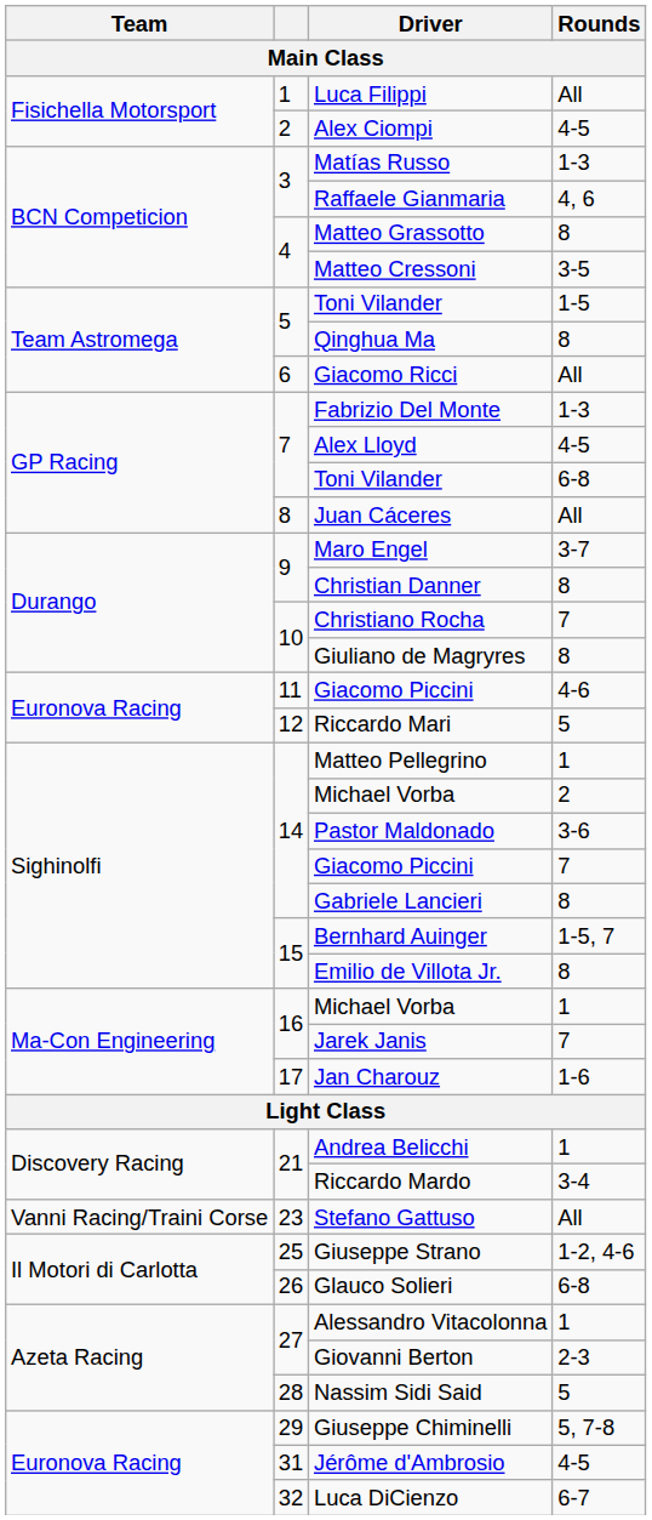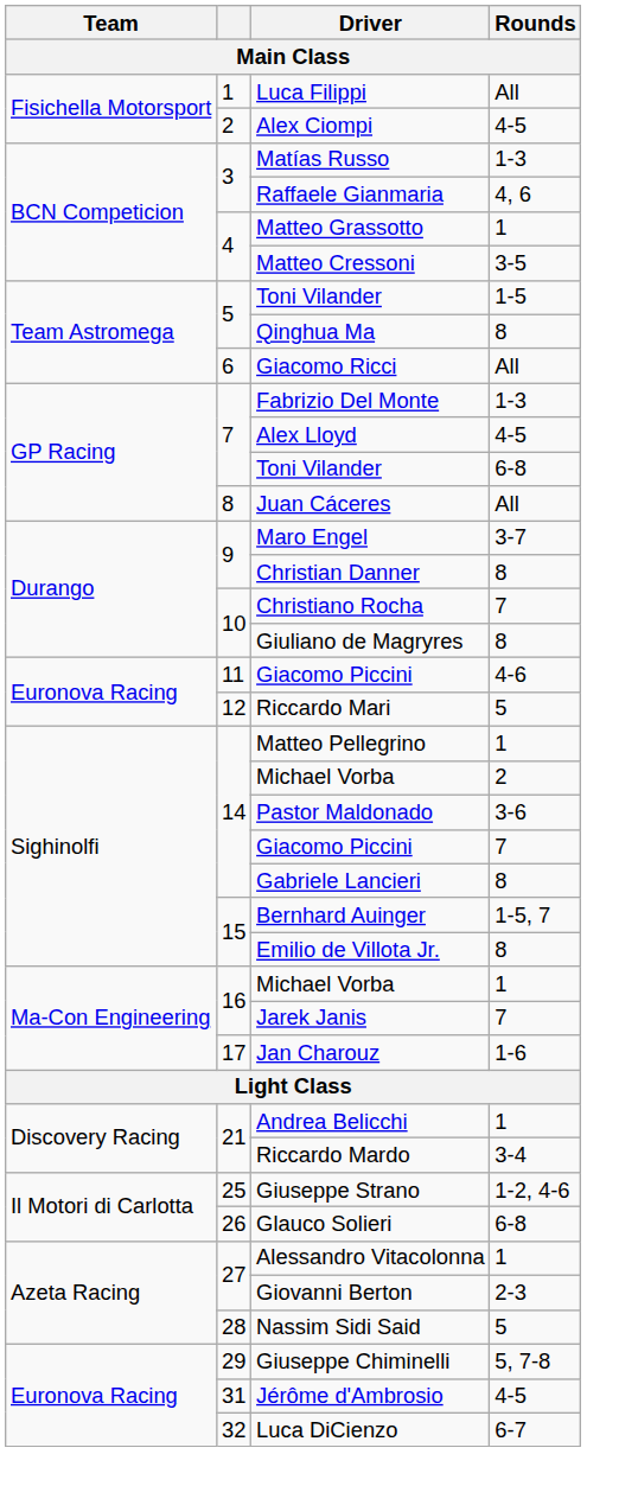 <table class="wikitable" style="font-size:85%">
 <tr>
 <th>Team</th>
 <th></th>
 <th>Driver</th>
 <th>Rounds</th>
 </tr>
 <tr>
 <th colspan=4>Main Class</th>
 </tr>
 <tr>
 <td rowspan=2> <a href='#'>Fisichella Motorsport</a></td>
 <td>1</td>
 <td> <a href='#'>Luca Filippi</a></td>
 <td>All</td>
 </tr>
 <tr>
 <td>2</td>
 <td> <a href='#'>Alex Ciompi</a></td>
 <td>4-5</td>
 </tr>
 <tr>
 <td rowspan=4> <a href='#'>BCN Competicion</a></td>
 <td rowspan=2>3</td>
 <td> <a href='#'>Matías Russo</a></td>
 <td>1-3</td>
 </tr>
 <tr>
 <td> <a href='#'>Raffaele Gianmaria</a></td>
 <td>4, 6</td>
 </tr>
 <tr>
 <td rowspan=2>4</td>
 <td> <a href='#'>Matteo Grassotto</a></td>
-<td>8</td>
+<td>1</td>
 </tr>
 <tr>
 <td> <a href='#'>Matteo Cressoni</a></td>
 <td>3-5</td>
 </tr>
 <tr>
 <td rowspan=3> <a href='#'>Team Astromega</a></td>
 <td rowspan=2>5</td>
 <td> <a href='#'>Toni Vilander</a></td>
 <td>1-5</td>
 </tr>
 <tr>
 <td> <a href='#'>Qinghua Ma</a></td>
 <td>8</td>
 </tr>
 <tr>
 <td>6</td>
 <td> <a href='#'>Giacomo Ricci</a></td>
 <td>All</td>
 </tr>
 <tr>
 <td rowspan=4> <a href='#'>GP Racing</a></td>
 <td rowspan=3>7</td>
 <td> <a href='#'>Fabrizio Del Monte</a></td>
 <td>1-3</td>
 </tr>
 <tr>
 <td> <a href='#'>Alex Lloyd</a></td>
 <td>4-5</td>
 </tr>
 <tr>
 <td> <a href='#'>Toni Vilander</a></td>
 <td>6-8</td>
 </tr>
 <tr>
 <td>8</td>
 <td> <a href='#'>Juan Cáceres</a></td>
 <td>All</td>
 </tr>
 <tr>
 <td rowspan=4> <a href='#'>Durango</a></td>
 <td rowspan=2>9</td>
 <td> <a href='#'>Maro Engel</a></td>
 <td>3-7</td>
 </tr>
 <tr>
 <td> <a href='#'>Christian Danner</a></td>
 <td>8</td>
 </tr>
 <tr>
 <td rowspan=2>10</td>
 <td> <a href='#'>Christiano Rocha</a></td>
 <td>7</td>
 </tr>
 <tr>
 <td> Giuliano de Magryres</td>
 <td>8</td>
 </tr>
 <tr>
 <td rowspan=2> <a href='#'>Euronova Racing</a></td>
 <td>11</td>
 <td> <a href='#'>Giacomo Piccini</a></td>
 <td>4-6</td>
 </tr>
 <tr>
 <td>12</td>
 <td> Riccardo Mari</td>
 <td>5</td>
 </tr>
 <tr>
 <td rowspan=7> Sighinolfi</td>
 <td rowspan=5>14</td>
 <td> Matteo Pellegrino</td>
 <td>1</td>
 </tr>
 <tr>
 <td> Michael Vorba</td>
 <td>2</td>
 </tr>
 <tr>
 <td> <a href='#'>Pastor Maldonado</a></td>
 <td>3-6</td>
 </tr>
 <tr>
 <td> <a href='#'>Giacomo Piccini</a></td>
 <td>7</td>
 </tr>
 <tr>
 <td> <a href='#'>Gabriele Lancieri</a></td>
 <td>8</td>
 </tr>
 <tr>
 <td rowspan=2>15</td>
 <td> <a href='#'>Bernhard Auinger</a></td>
 <td>1-5, 7</td>
 </tr>
 <tr>
 <td> <a href='#'>Emilio de Villota Jr.</a></td>
 <td>8</td>
 </tr>
 <tr>
 <td rowspan=3> <a href='#'>Ma-Con Engineering</a></td>
 <td rowspan=2>16</td>
 <td> Michael Vorba</td>
 <td>1</td>
 </tr>
 <tr>
 <td> <a href='#'>Jarek Janis</a></td>
 <td>7</td>
 </tr>
 <tr>
 <td>17</td>
 <td> <a href='#'>Jan Charouz</a></td>
 <td>1-6</td>
 </tr>
 <tr>
 <th colspan=4>Light Class</th>
 </tr>
 <tr>
 <td rowspan=2> Discovery Racing</td>
 <td rowspan=2>21</td>
 <td> <a href='#'>Andrea Belicchi</a></td>
 <td>1</td>
 </tr>
 <tr>
 <td> Riccardo Mardo</td>
 <td>3-4</td>
 </tr>
 <tr>
-<td nowrap> Vanni Racing/Traini Corse</td>
-<td>23</td>
-<td> <a href='#'>Stefano Gattuso</a></td>
-<td>All</td>
-</tr>
-<tr>
 <td rowspan=2> Il Motori di Carlotta</td>
 <td>25</td>
 <td> Giuseppe Strano</td>
 <td>1-2, 4-6</td>
 </tr>
 <tr>
 <td>26</td>
 <td> Glauco Solieri</td>
 <td>6-8</td>
 </tr>
 <tr>
 <td rowspan=3> Azeta Racing</td>
 <td rowspan=2>27</td>
 <td nowrap> Alessandro Vitacolonna</td>
 <td>1</td>
 </tr>
 <tr>
 <td> Giovanni Berton</td>
 <td>2-3</td>
 </tr>
 <tr>
 <td>28</td>
 <td> Nassim Sidi Said</td>
 <td>5</td>
 </tr>
 <tr>
 <td rowspan=3> <a href='#'>Euronova Racing</a></td>
 <td>29</td>
 <td> Giuseppe Chiminelli</td>
 <td>5, 7-8</td>
 </tr>
 <tr>
 <td>31</td>
 <td> <a href='#'>Jérôme d'Ambrosio</a></td>
 <td>4-5</td>
 </tr>
 <tr>
 <td>32</td>
 <td> Luca DiCienzo</td>
 <td>6-7</td>
 </tr>
 </table>
